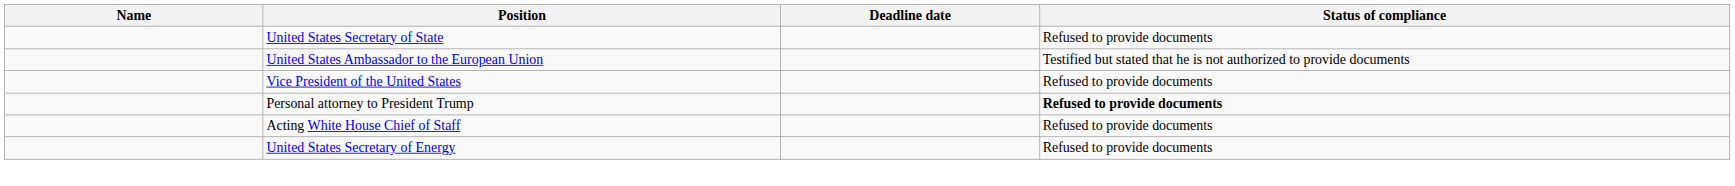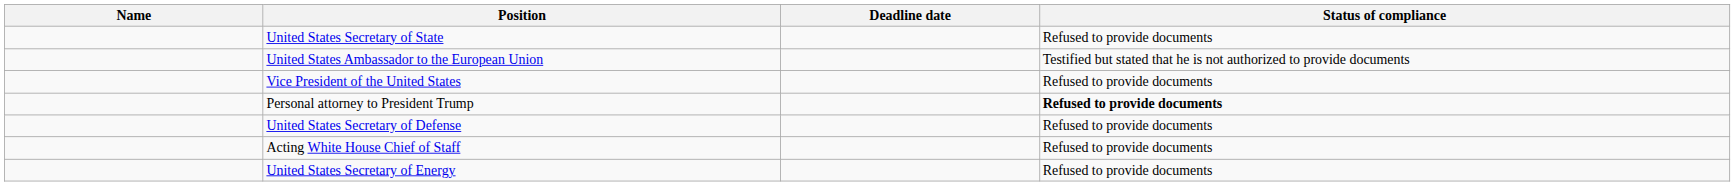 <table class="wikitable sortable" style="width:100%;">
 <tr>
 <th scope="col" style="width:15%;">Name</th>
 <th scope="col" style="width:30%;" class="unsortable">Position</th>
 <th scope="col" style="width:15%;">Deadline date</th>
 <th scope="col">Status of compliance</th>
 </tr>
 <tr>
 <td scope="row"></td>
 <td><a href='#'>United States Secretary of State</a></td>
 <td> </td>
 <td>Refused to provide documents</td>
 </tr>
 <tr>
 <td scope="row"></td>
 <td><a href='#'>United States Ambassador to the European Union</a></td>
 <td> </td>
 <td>Testified but stated that he is not authorized to provide documents</td>
 </tr>
 <tr>
 <td scope="row"></td>
 <td><a href='#'>Vice President of the United States</a></td>
 <td> </td>
 <td>Refused to provide documents</td>
 </tr>
 <tr>
 <td scope="row"></td>
 <td>Personal attorney to President Trump</td>
 <td> </td>
 <td><strong>Refused to provide documents</strong></td>
 </tr>
 <tr>
 <td scope="row"></td>
+<td><a href='#'>United States Secretary of Defense</a></td>
+<td> </td>
+<td>Refused to provide documents</td>
+</tr>
+<tr>
+<td scope="row"></td>
 <td>Acting <a href='#'>White House Chief of Staff</a></td>
 <td> </td>
 <td>Refused to provide documents</td>
 </tr>
 <tr>
 <td scope="row"></td>
 <td><a href='#'>United States Secretary of Energy</a></td>
 <td> </td>
 <td>Refused to provide documents</td>
 </tr>
 </table>
